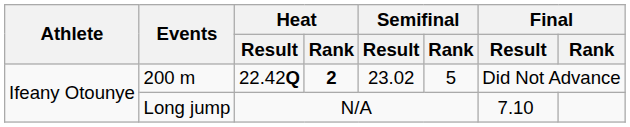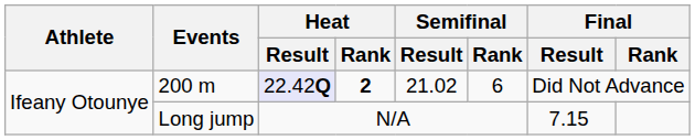 <table class=wikitable style="font-size:90%">
 <tr>
 <th rowspan="2">Athlete</th>
 <th rowspan="2">Events</th>
 <th colspan="2">Heat</th>
 <th colspan="2">Semifinal</th>
 <th colspan="2">Final</th>
 </tr>
 <tr>
 <th>Result</th>
 <th>Rank</th>
 <th>Result</th>
 <th>Rank</th>
 <th>Result</th>
 <th>Rank</th>
 </tr>
 <tr>
 <td rowspan=2>Ifeany Otounye</td>
 <td>200 m</td>
-<td align=center>22.42<strong>Q</strong></td>
+<td align=center style="background: lavender;">22.42<strong>Q</strong></td>
 <td align=center><strong>2</strong></td>
-<td align=center>23.02</td>
-<td align=center>5</td>
+<td align=center>21.02</td>
+<td align=center>6</td>
 <td align=center colspan=2>Did Not Advance</td>
 </tr>
 <tr>
 <td>Long jump</td>
 <td align=center colspan=4>N/A</td>
-<td align=center>7.10 </td>
+<td align=center>7.15 </td>
 <td align=center></td>
 </tr>
 </table>
